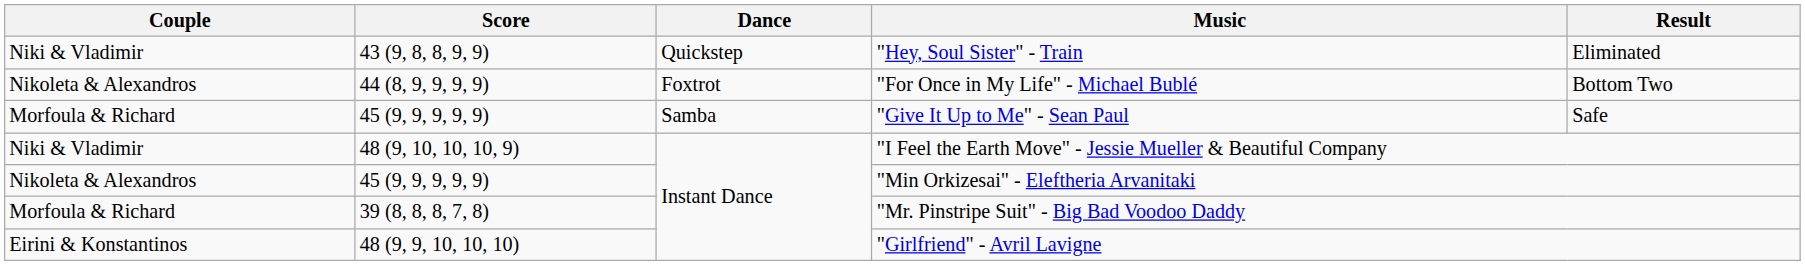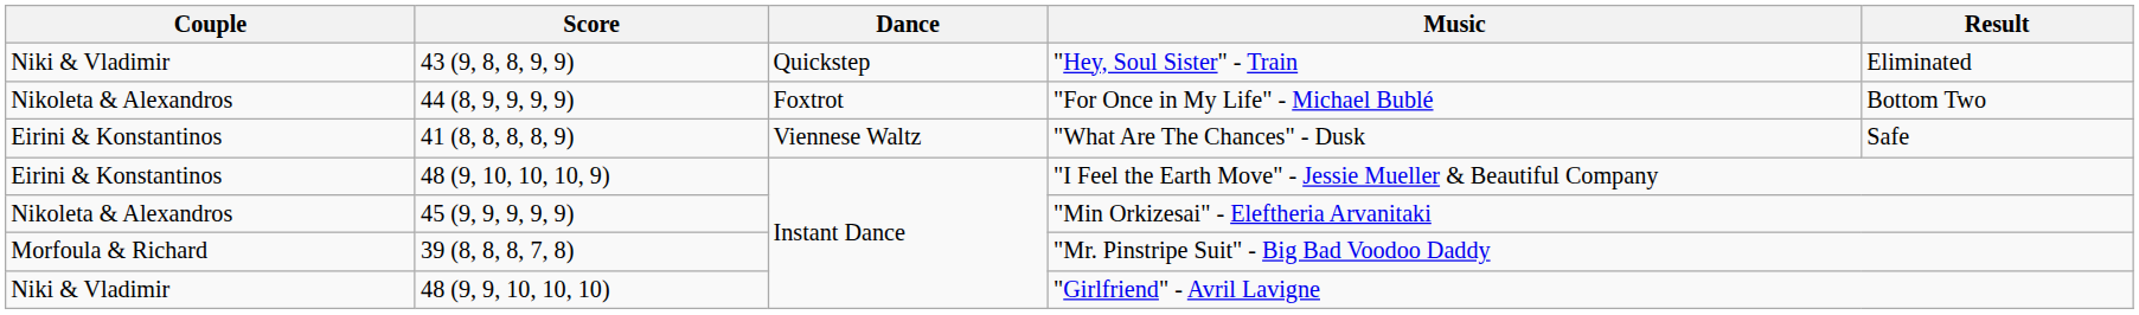 <table class="wikitable sortable" style="width:90%;">
 <tr>
 <th>Couple</th>
 <th>Score</th>
 <th>Dance</th>
 <th>Music</th>
 <th>Result</th>
 </tr>
 <tr>
 <td>Niki & Vladimir</td>
 <td>43 (9, 8, 8, 9, 9)</td>
 <td>Quickstep</td>
 <td>"<a href='#'>Hey, Soul Sister</a>" - <a href='#'>Train</a></td>
 <td>Eliminated</td>
 </tr>
 <tr>
 <td>Nikoleta & Alexandros</td>
 <td>44 (8, 9, 9, 9, 9)</td>
 <td>Foxtrot</td>
 <td>"For Once in My Life" - <a href='#'>Michael Bublé</a></td>
 <td>Bottom Two</td>
 </tr>
 <tr>
-<td>Morfoula & Richard</td>
-<td>45 (9, 9, 9, 9, 9)</td>
-<td>Samba</td>
-<td>"<a href='#'>Give It Up to Me</a>" - <a href='#'>Sean Paul</a></td>
+<td>Eirini & Konstantinos</td>
+<td>41 (8, 8, 8, 8, 9)</td>
+<td>Viennese Waltz</td>
+<td>"What Are The Chances" - Dusk</td>
 <td>Safe</td>
 </tr>
 <tr>
-<td>Niki & Vladimir</td>
+<td>Eirini & Konstantinos</td>
 <td>48 (9, 10, 10, 10, 9)</td>
 <td rowspan=4>Instant Dance</td>
 <td colspan="2">"I Feel the Earth Move" - <a href='#'>Jessie Mueller</a> & Beautiful Company</td>
 </tr>
 <tr>
 <td>Nikoleta & Alexandros</td>
 <td>45 (9, 9, 9, 9, 9)</td>
 <td colspan="2">"Min Orkizesai" - <a href='#'>Eleftheria Arvanitaki</a></td>
 </tr>
 <tr>
 <td>Morfoula & Richard</td>
 <td>39 (8, 8, 8, 7, 8)</td>
 <td colspan="2">"Mr. Pinstripe Suit" - <a href='#'>Big Bad Voodoo Daddy</a></td>
 </tr>
 <tr>
-<td>Eirini & Konstantinos</td>
+<td>Niki & Vladimir</td>
 <td>48 (9, 9, 10, 10, 10)</td>
 <td colspan="2">"<a href='#'>Girlfriend</a>" - <a href='#'>Avril Lavigne</a></td>
 </tr>
 </table>
